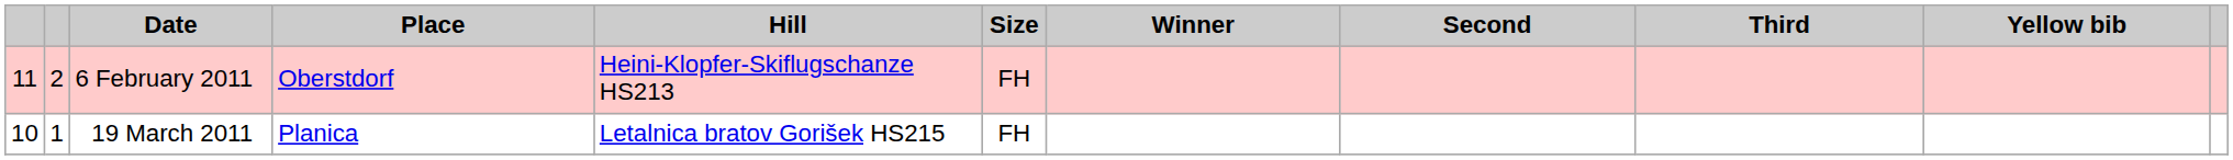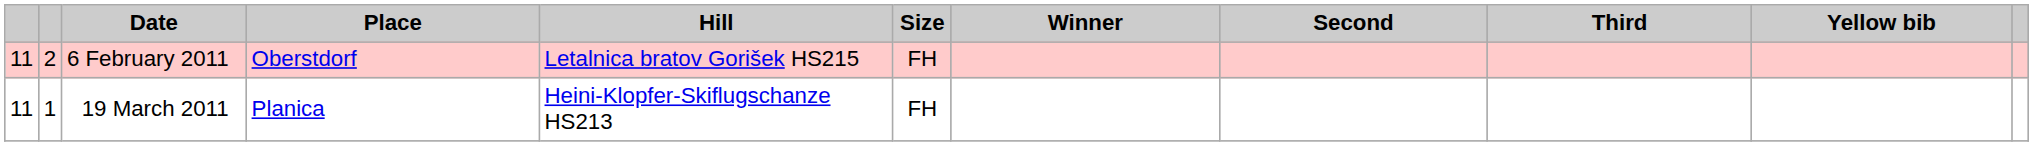 <table class="wikitable plainrowheaders" style="background:#fff; font-size:86%; line-height:16px; border:gray solid 1px; border-collapse:collapse;">
 <tr style="background:#ccc; text-align:center;">
 <th scope="col" style="background:#ccc; width=10 px;"></th>
 <th scope="col" style="background:#ccc; width=10 px;"></th>
 <th scope="col" style="background:#ccc; width:120px;">Date</th>
 <th scope="col" style="background:#ccc; width:200px;">Place</th>
 <th scope="col" style="background:#ccc; width:240px;">Hill</th>
 <th scope="col" style="background:#ccc; width:30px;">Size</th>
 <th scope="col" style="background:#ccc; width:185px;">Winner</th>
 <th scope="col" style="background:#ccc; width:185px;">Second</th>
 <th scope="col" style="background:#ccc; width:185px;">Third</th>
 <th scope="col" style="background:#ccc; width:180px;">Yellow bib</th>
 <th scope="col" style="background:#ccc; width:5px;"></th>
 </tr>
 <tr bgcolor=#FFCBCB>
 <td align=center>11</td>
 <td align=center>2</td>
 <td align=right>6 February 2011  </td>
 <td> <a href='#'>Oberstdorf</a></td>
+<td><a href='#'>Letalnica bratov Gorišek</a> HS215</td>
+<td align=center>FH</td>
+<td></td>
+<td></td>
+<td></td>
+<td></td>
+<td></td>
+</tr>
+<tr>
+<td align=center>11</td>
+<td align=center>1</td>
+<td align=right>19 March 2011  </td>
+<td> <a href='#'>Planica</a></td>
 <td><a href='#'>Heini-Klopfer-Skiflugschanze</a> HS213</td>
 <td align=center>FH</td>
 <td></td>
 <td></td>
 <td></td>
 <td></td>
 <td></td>
 </tr>
-<tr>
-<td align=center>10</td>
-<td align=center>1</td>
-<td align=right>19 March 2011  </td>
-<td> <a href='#'>Planica</a></td>
-<td><a href='#'>Letalnica bratov Gorišek</a> HS215</td>
-<td align=center>FH</td>
-<td></td>
-<td></td>
-<td></td>
-<td></td>
-<td></td>
-</tr>
 </table>
